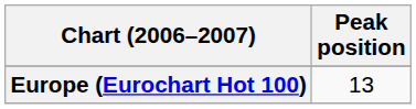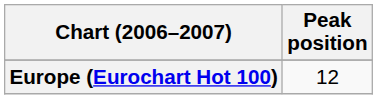 <table class="wikitable sortable plainrowheaders" style="text-align:center">
 <tr>
 <th scope="col">Chart (2006–2007)</th>
 <th scope="col">Peak<br>position</th>
 </tr>
 <tr>
 </tr>
 <tr>
 </tr>
 <tr>
 </tr>
 <tr>
 </tr>
 <tr>
 </tr>
 <tr>
 <th scope="row">Europe (<a href='#'>Eurochart Hot 100</a>)</th>
-<td>13</td>
+<td>12</td>
 </tr>
 <tr>
 </tr>
 <tr>
 </tr>
 <tr>
 </tr>
 <tr>
 </tr>
 <tr>
 </tr>
 <tr>
 </tr>
 <tr>
 </tr>
 <tr>
 </tr>
 <tr>
 </tr>
 <tr>
 </tr>
 <tr>
 </tr>
 </table>
